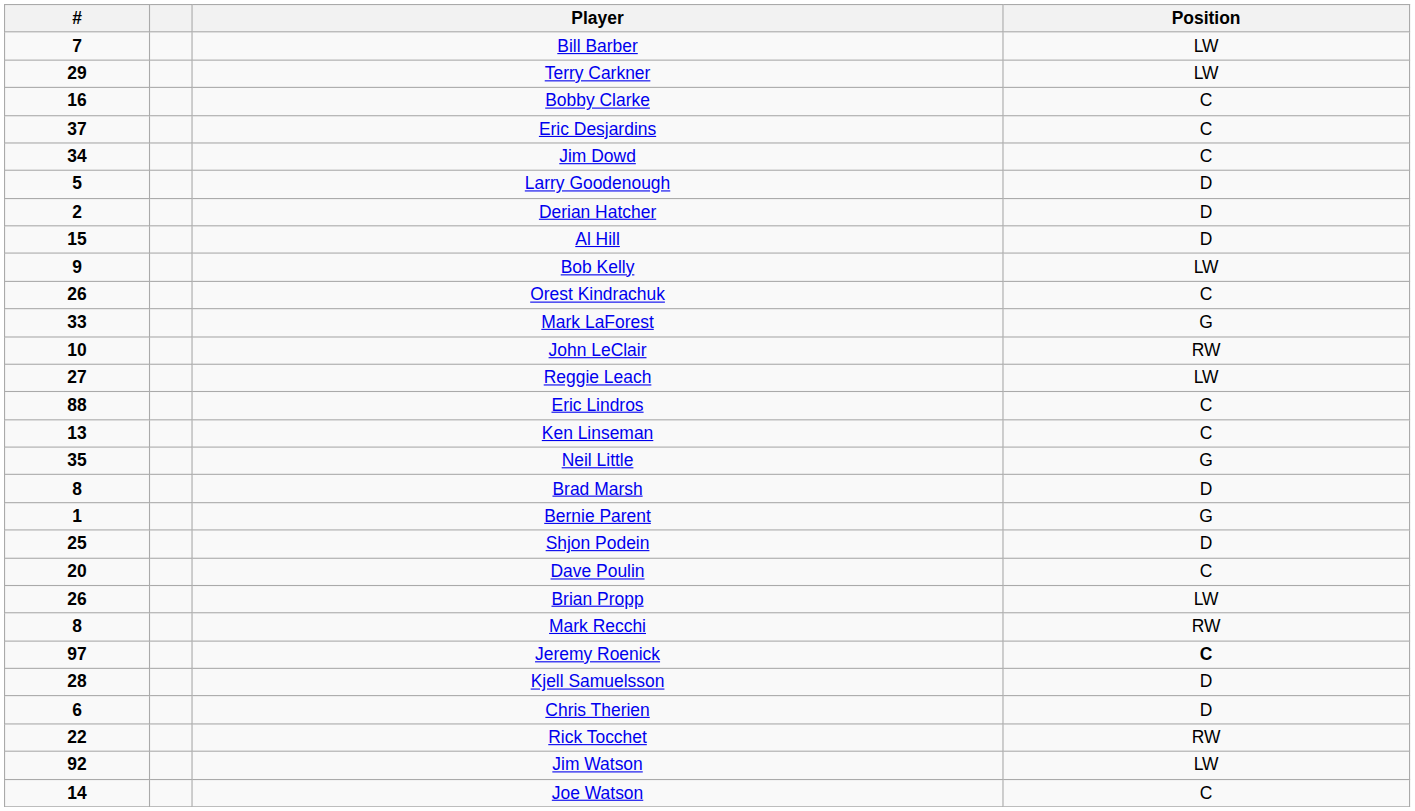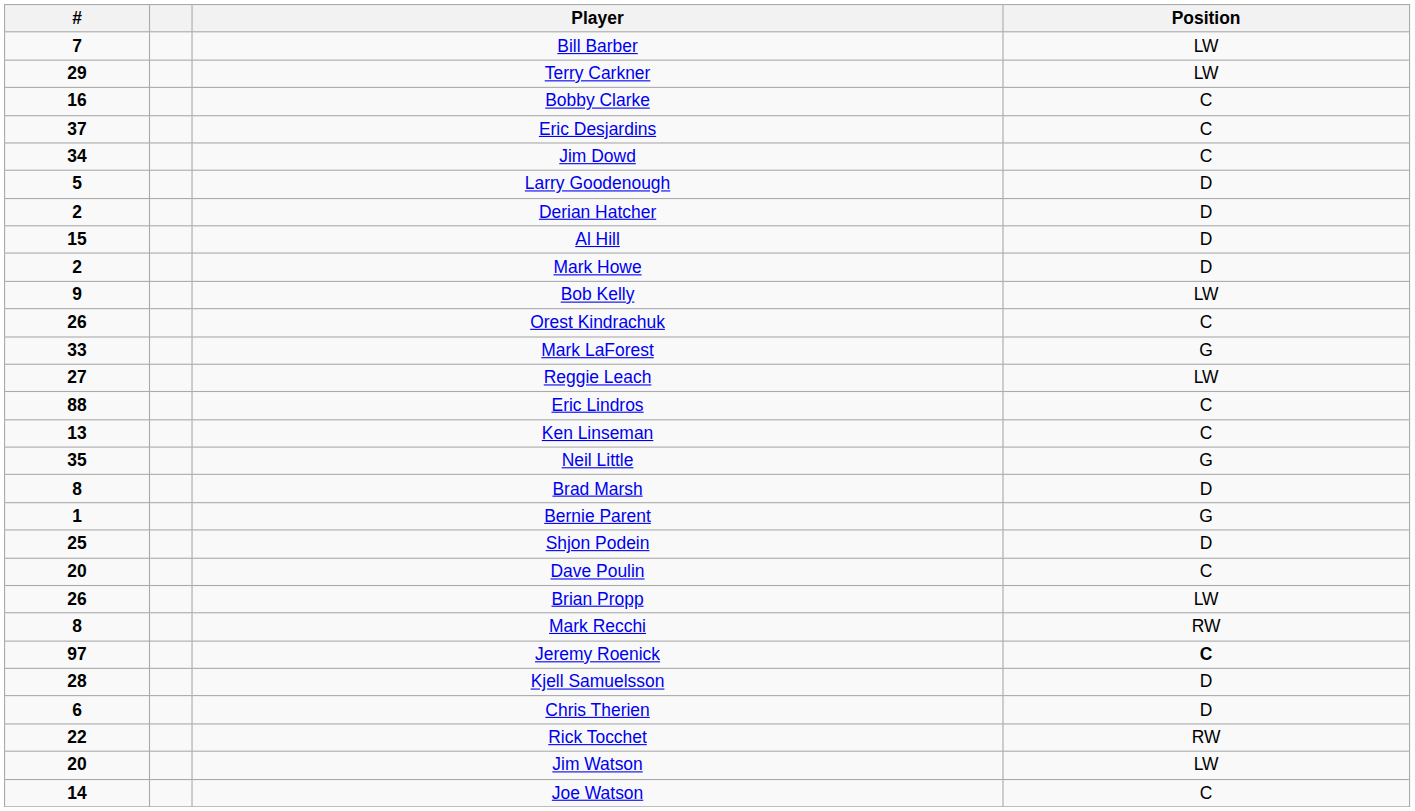 <table class="wikitable" style="width:65%; text-align:center;">
 <tr>
 <th>#</th>
 <th></th>
 <th>Player</th>
 <th>Position</th>
 </tr>
 <tr>
 <td><strong>7</strong></td>
 <td></td>
 <td><a href='#'>Bill Barber</a></td>
 <td>LW</td>
 </tr>
 <tr>
 <td><strong>29</strong></td>
 <td></td>
 <td><a href='#'>Terry Carkner</a></td>
 <td>LW</td>
 </tr>
 <tr>
 <td><strong>16</strong></td>
 <td></td>
 <td><a href='#'>Bobby Clarke</a></td>
 <td>C</td>
 </tr>
 <tr>
 <td><strong>37</strong></td>
 <td></td>
 <td><a href='#'>Eric Desjardins</a></td>
 <td>C</td>
 </tr>
 <tr>
 <td><strong>34</strong></td>
 <td></td>
 <td><a href='#'>Jim Dowd</a></td>
 <td>C</td>
 </tr>
 <tr>
 <td><strong>5</strong></td>
 <td></td>
 <td><a href='#'>Larry Goodenough</a></td>
 <td>D</td>
 </tr>
 <tr>
 <td><strong>2</strong></td>
 <td></td>
 <td><a href='#'>Derian Hatcher</a></td>
 <td>D</td>
 </tr>
 <tr>
 <td><strong>15</strong></td>
 <td></td>
 <td><a href='#'>Al Hill</a></td>
 <td>D</td>
 </tr>
 <tr>
+<td><strong>2</strong></td>
+<td></td>
+<td><a href='#'>Mark Howe</a></td>
+<td>D</td>
+</tr>
+<tr>
 <td><strong>9</strong></td>
 <td></td>
 <td><a href='#'>Bob Kelly</a></td>
 <td>LW</td>
 </tr>
 <tr>
 <td><strong>26</strong></td>
 <td></td>
 <td><a href='#'>Orest Kindrachuk</a></td>
 <td>C</td>
 </tr>
 <tr>
 <td><strong>33</strong></td>
 <td></td>
 <td><a href='#'>Mark LaForest</a></td>
 <td>G</td>
-</tr>
-<tr>
-<td><strong>10</strong></td>
-<td></td>
-<td><a href='#'>John LeClair</a></td>
-<td>RW</td>
 </tr>
 <tr>
 <td><strong>27</strong></td>
 <td></td>
 <td><a href='#'>Reggie Leach</a></td>
 <td>LW</td>
 </tr>
 <tr>
 <td><strong>88</strong></td>
 <td></td>
 <td><a href='#'>Eric Lindros</a></td>
 <td>C</td>
 </tr>
 <tr>
 <td><strong>13</strong></td>
 <td></td>
 <td><a href='#'>Ken Linseman</a></td>
 <td>C</td>
 </tr>
 <tr>
 <td><strong>35</strong></td>
 <td></td>
 <td><a href='#'>Neil Little</a></td>
 <td>G</td>
 </tr>
 <tr>
 <td><strong>8</strong></td>
 <td></td>
 <td><a href='#'>Brad Marsh</a></td>
 <td>D</td>
 </tr>
 <tr>
 <td><strong>1</strong></td>
 <td></td>
 <td><a href='#'>Bernie Parent</a></td>
 <td>G</td>
 </tr>
 <tr>
 <td><strong>25</strong></td>
 <td></td>
 <td><a href='#'>Shjon Podein</a></td>
 <td>D</td>
 </tr>
 <tr>
 <td><strong>20</strong></td>
 <td></td>
 <td><a href='#'>Dave Poulin</a></td>
 <td>C</td>
 </tr>
 <tr>
 <td><strong>26</strong></td>
 <td></td>
 <td><a href='#'>Brian Propp</a></td>
 <td>LW</td>
 </tr>
 <tr>
 <td><strong>8</strong></td>
 <td></td>
 <td><a href='#'>Mark Recchi</a></td>
 <td>RW</td>
 </tr>
 <tr>
 <td><strong>97</strong></td>
 <td></td>
 <td><a href='#'>Jeremy Roenick</a></td>
 <td><strong>C</strong></td>
 </tr>
 <tr>
 <td><strong>28</strong></td>
 <td></td>
 <td><a href='#'>Kjell Samuelsson</a></td>
 <td>D</td>
 </tr>
 <tr>
 <td><strong>6</strong></td>
 <td></td>
 <td><a href='#'>Chris Therien</a></td>
 <td>D</td>
 </tr>
 <tr>
 <td><strong>22</strong></td>
 <td></td>
 <td><a href='#'>Rick Tocchet</a></td>
 <td>RW</td>
 </tr>
 <tr>
-<td><strong>92</strong></td>
+<td><strong>20</strong></td>
 <td></td>
 <td><a href='#'>Jim Watson</a></td>
 <td>LW</td>
 </tr>
 <tr>
 <td><strong>14</strong></td>
 <td></td>
 <td><a href='#'>Joe Watson</a></td>
 <td>C</td>
 </tr>
 </table>
